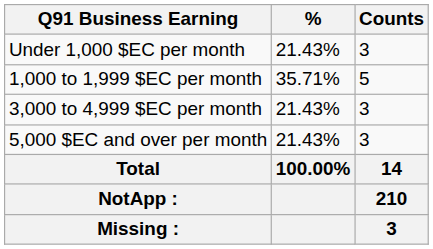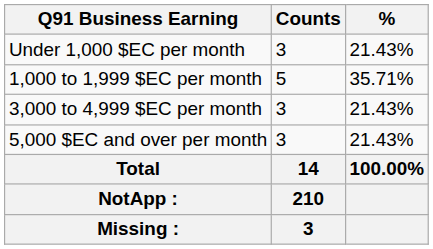 <table class="wikitable sortable">
 <tr>
 <th>Q91 Business Earning</th>
+<th>Counts</th>
 <th>%</th>
-<th>Counts</th>
 </tr>
 <tr>
 <td>Under 1,000 $EC per month</td>
+<td>3</td>
 <td>21.43%</td>
-<td>3</td>
 </tr>
 <tr>
 <td>1,000 to 1,999 $EC per month</td>
+<td>5</td>
 <td>35.71%</td>
-<td>5</td>
 </tr>
 <tr>
 <td>3,000 to 4,999 $EC per month</td>
+<td>3</td>
 <td>21.43%</td>
-<td>3</td>
 </tr>
 <tr>
 <td>5,000 $EC and over per month</td>
+<td>3</td>
 <td>21.43%</td>
-<td>3</td>
 </tr>
 <tr>
 <th>Total</th>
+<th>14</th>
 <th>100.00%</th>
-<th>14</th>
 </tr>
 <tr>
 <th>NotApp :</th>
+<th>210</th>
 <th></th>
-<th>210</th>
 </tr>
 <tr>
 <th>Missing :</th>
+<th>3</th>
 <th></th>
-<th>3</th>
 </tr>
 </table>
